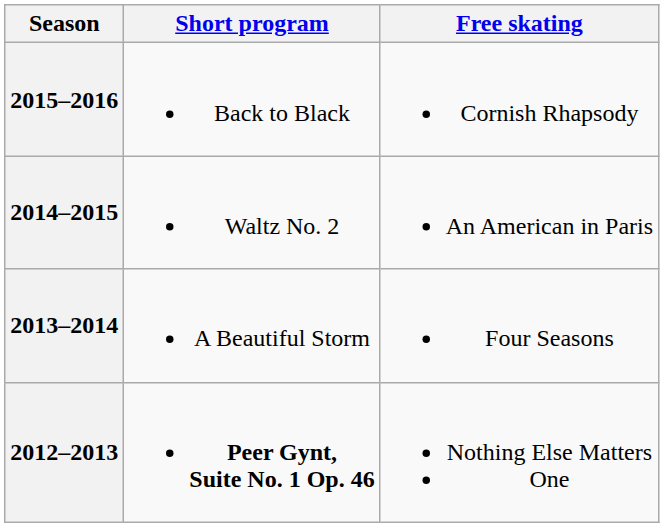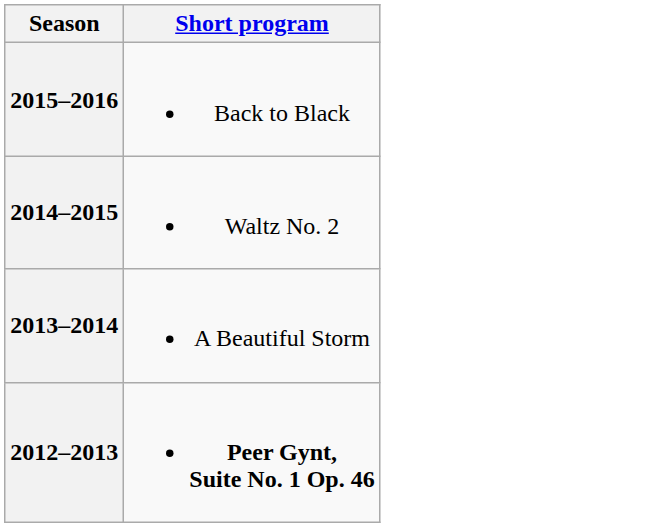 <table class=wikitable style=text-align:center>
 <tr>
 <th>Season</th>
 <th><a href='#'>Short program</a></th>
-<th><a href='#'>Free skating</a></th>
 </tr>
 <tr>
 <th>2015–2016 <br> </th>
 <td><br><ul><li>Back to Black</li></ul></td>
-<td><br><ul><li>Cornish Rhapsody <br></li></ul></td>
 </tr>
 <tr>
 <th>2014–2015 <br> </th>
 <td><br><ul><li>Waltz No. 2 <br></li></ul></td>
-<td><br><ul><li>An American in Paris <br></li></ul></td>
 </tr>
 <tr>
 <th>2013–2014 <br> </th>
 <td><br><ul><li>A Beautiful Storm <br></li></ul></td>
-<td><br><ul><li>Four Seasons <br></li></ul></td>
 </tr>
 <tr>
 <th>2012–2013 <br> </th>
 <td><strong><br><ul><li>Peer Gynt,<br> Suite No. 1 Op. 46 <br></li></ul></strong></td>
-<td><br><ul><li>Nothing Else Matters <br></li><li>One <br></li></ul></td>
 </tr>
 </table>
